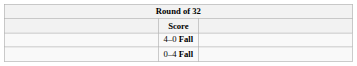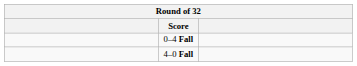 <table class="wikitable" style="text-align: center; font-size:90% ">
 <tr>
 <th colspan=3>Round of 32</th>
 </tr>
 <tr>
 <th align="right" width="250"></th>
 <th width="60">Score</th>
 <th align="left" width="250"></th>
 </tr>
 <tr>
+<td align=left></td>
+<td align=center>0–4 <strong>Fall</strong></td>
+<td align=left><strong></strong></td>
+</tr>
+<tr>
 <td align=left><strong></strong></td>
 <td align=center>4–0 <strong>Fall</strong></td>
 <td align=left></td>
 </tr>
-<tr>
-<td align=left></td>
-<td align=center>0–4 <strong>Fall</strong></td>
-<td align=left><strong></strong></td>
-</tr>
 </table>
